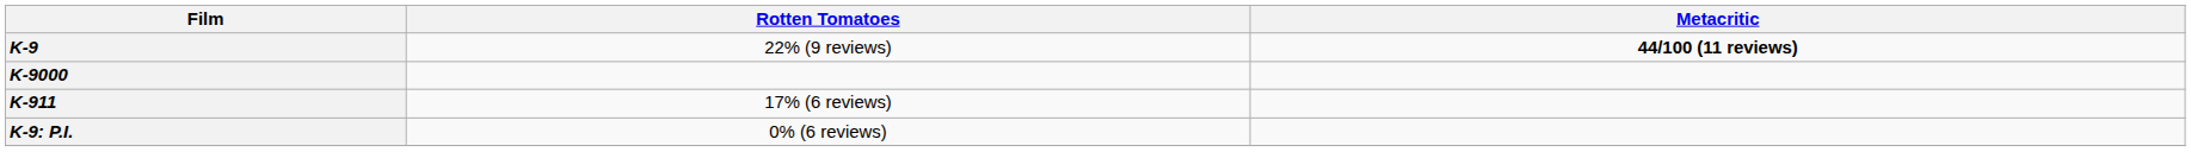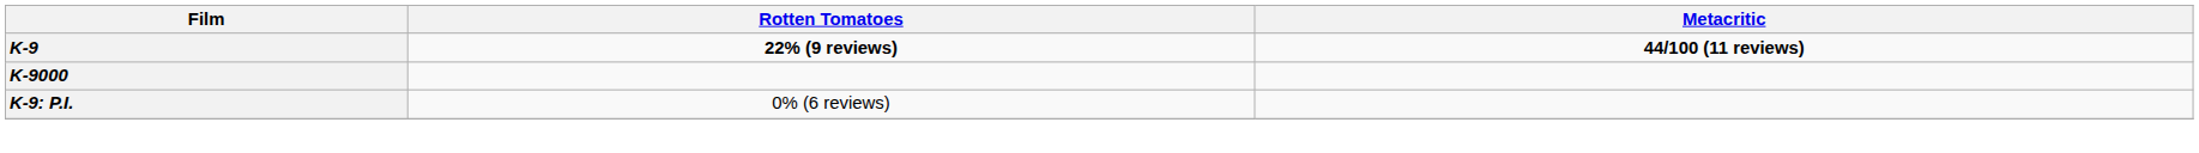 <table class="wikitable sortable" width=99% border="1" style="text-align: center;">
 <tr>
 <th>Film</th>
 <th><a href='#'>Rotten Tomatoes</a></th>
 <th><a href='#'>Metacritic</a></th>
 </tr>
 <tr>
 <th style="text-align: left;"><em>K-9</em></th>
-<td>22%  (9 reviews)</td>
+<td><strong>22%  (9 reviews)</strong></td>
 <td><strong>44/100 (11 reviews)</strong></td>
 </tr>
 <tr>
 <th style="text-align: left;"><em>K-9000</em></th>
 <td></td>
-<td></td>
-</tr>
-<tr>
-<th style="text-align: left;"><em>K-911</em></th>
-<td>17% (6 reviews)</td>
 <td></td>
 </tr>
 <tr>
 <th style="text-align: left;"><em>K-9: P.I.</em></th>
 <td>0%  (6 reviews)</td>
 <td></td>
 </tr>
 <tr>
 </tr>
 </table>
